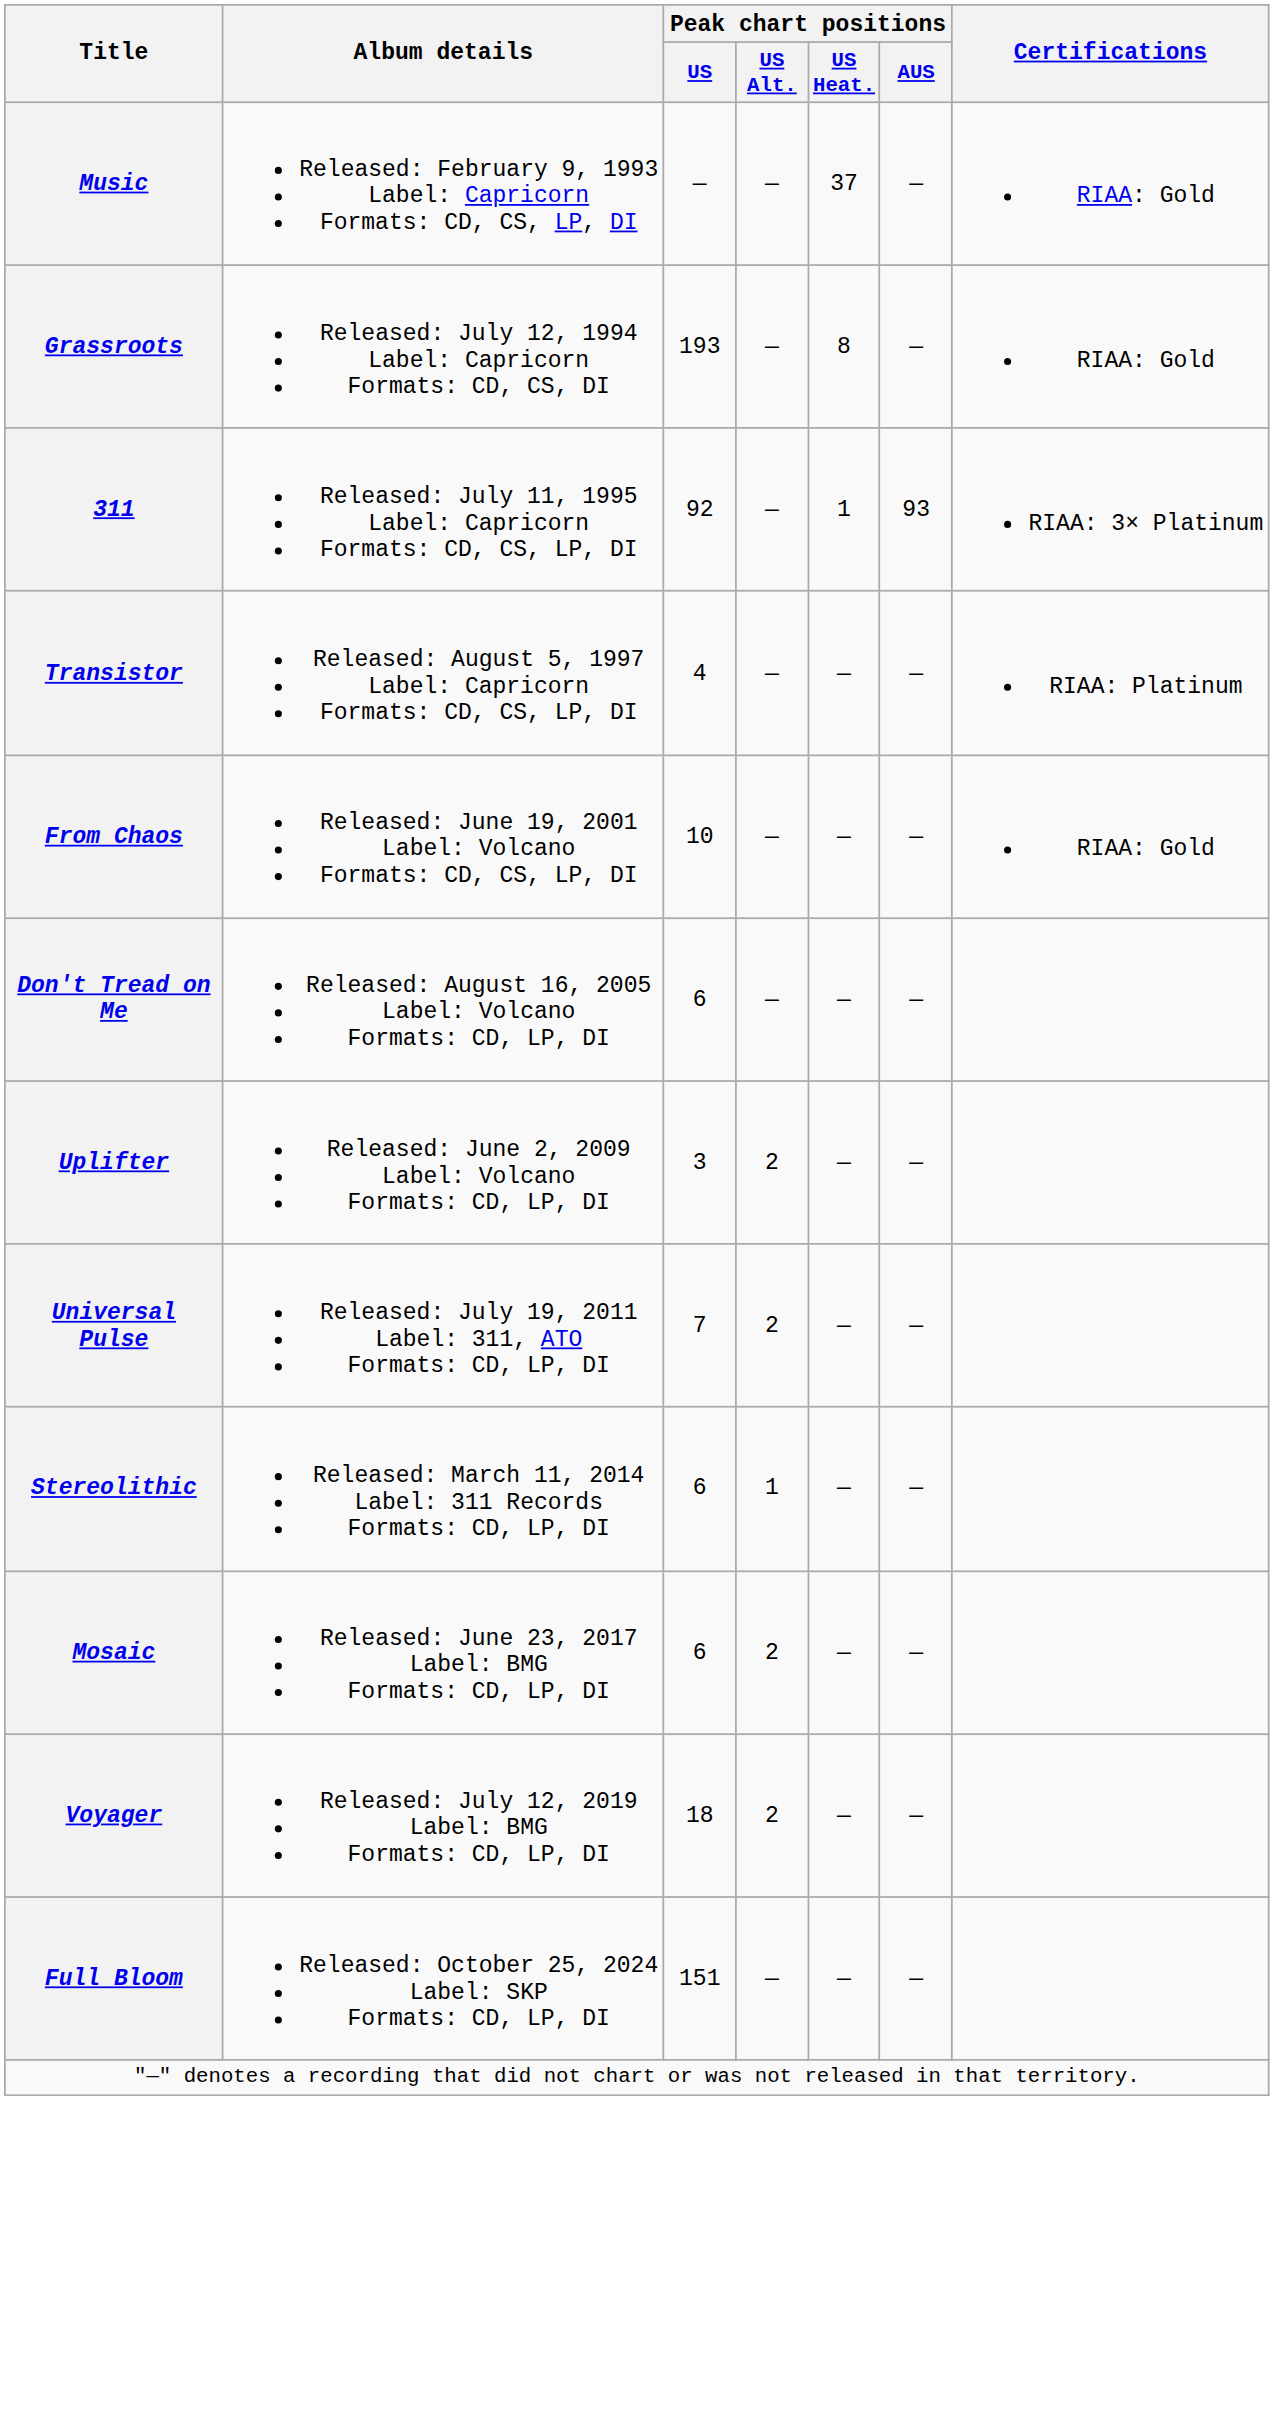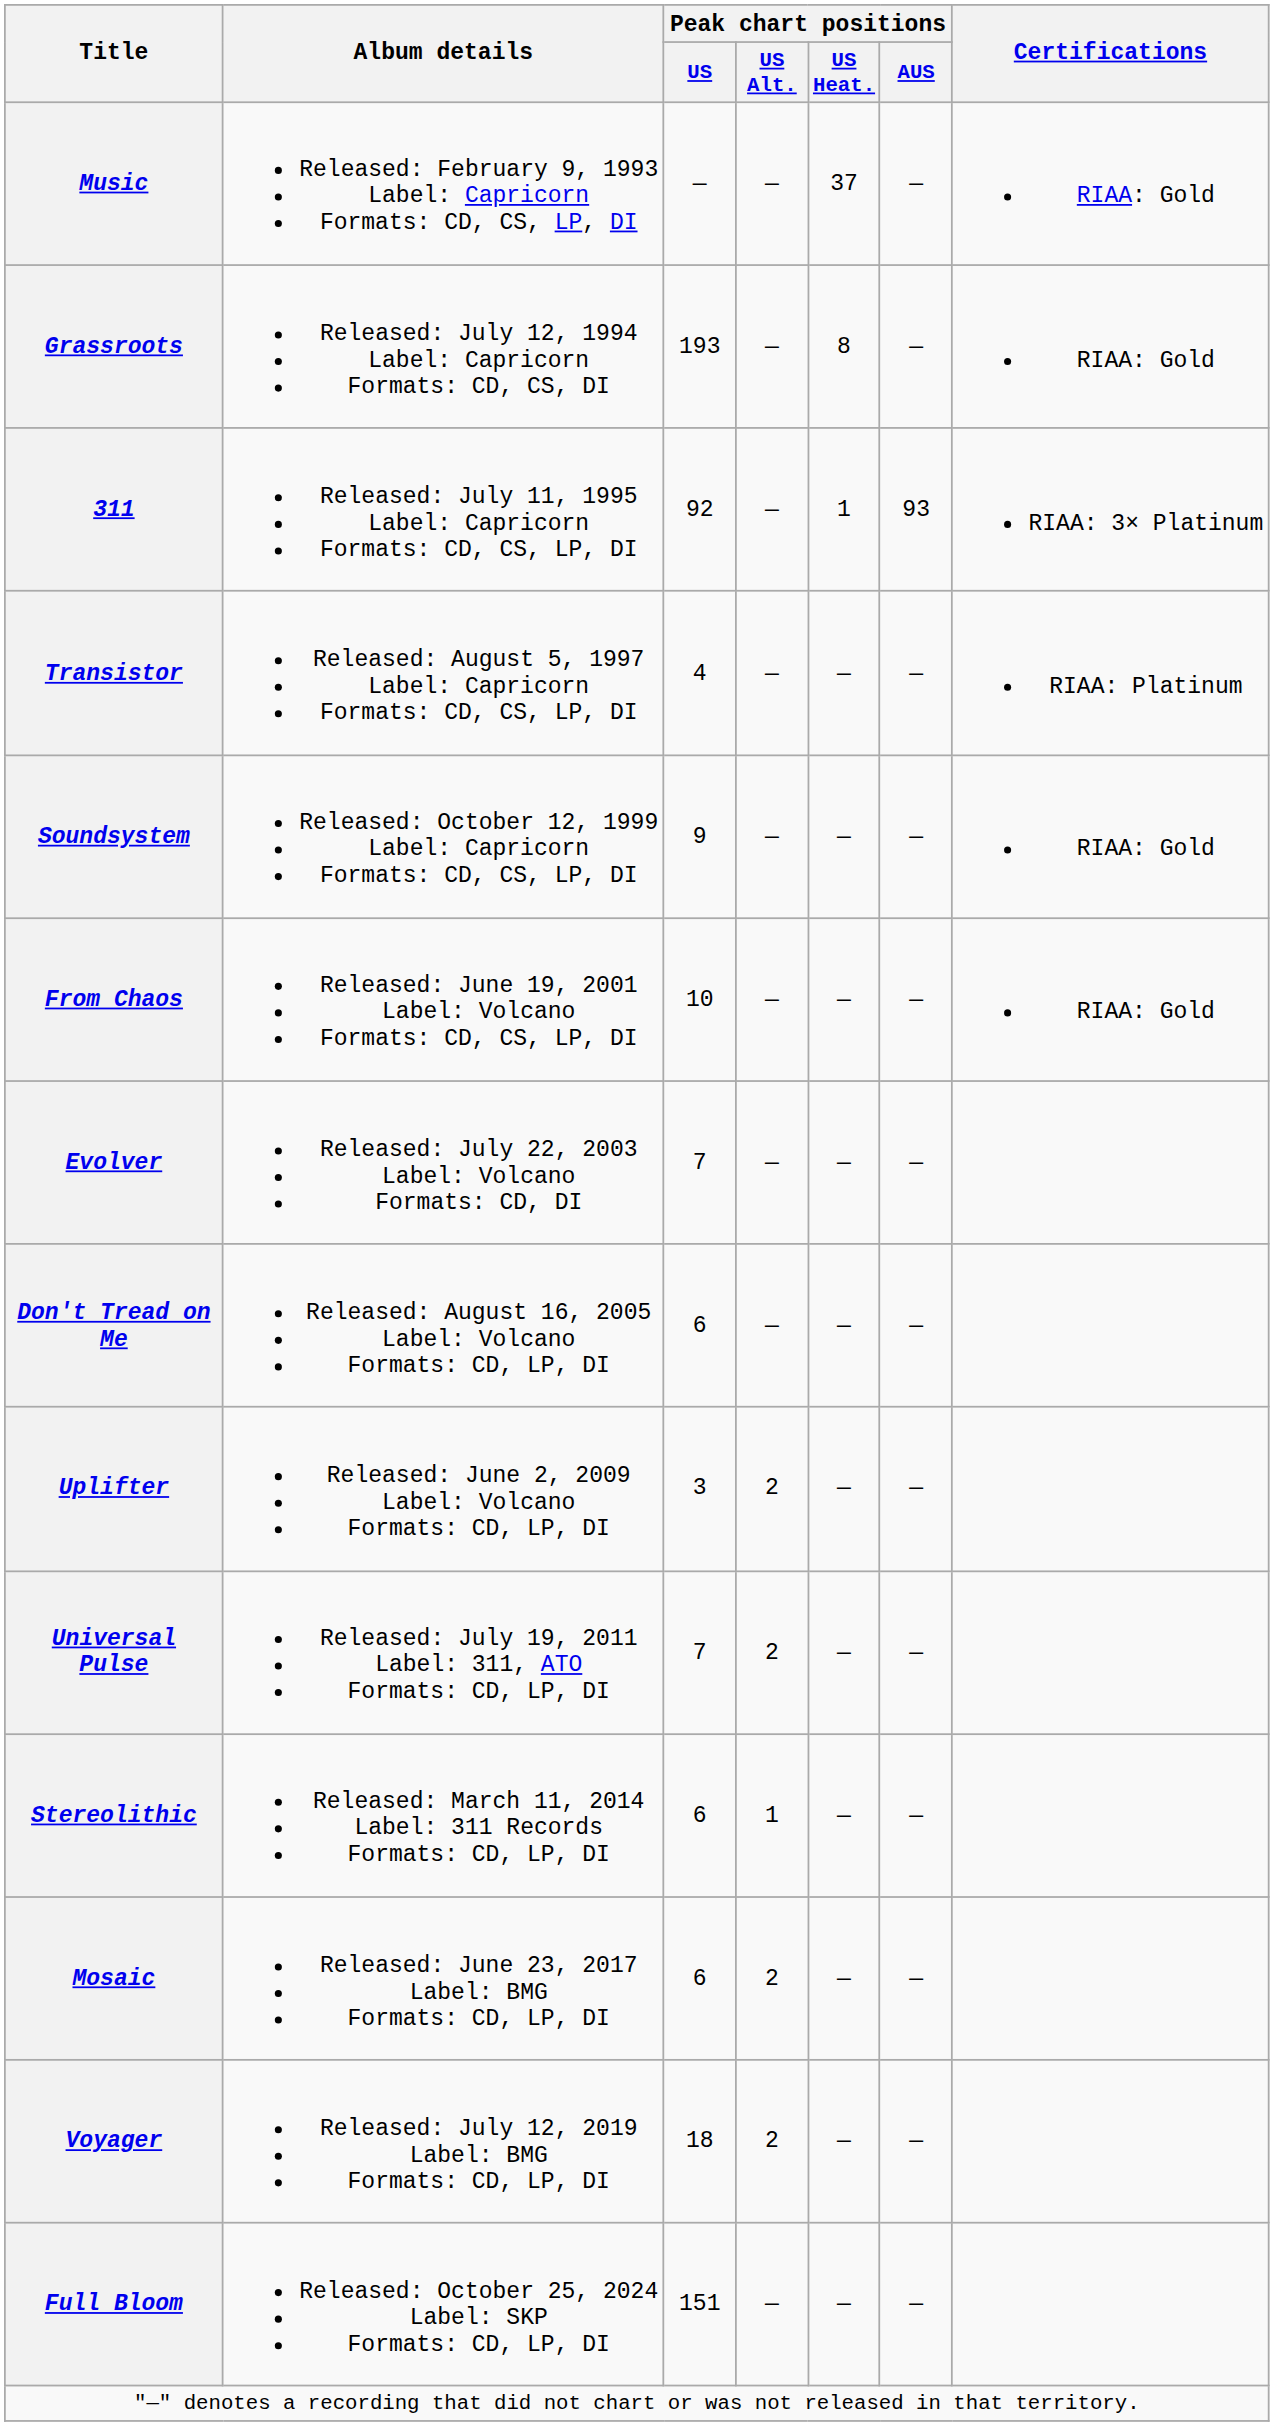 <table class="wikitable plainrowheaders" style="text-align:center;" border="1">
 <tr>
 <th scope="col" rowspan="2" style="width:9em;">Title</th>
 <th scope="col" rowspan="2">Album details</th>
 <th scope="col" colspan="4">Peak chart positions</th>
 <th scope="col" rowspan="2"><a href='#'>Certifications</a></th>
 </tr>
 <tr>
 <th scope="col" style="width:3em;font-size:90%;"><a href='#'>US</a><br></th>
 <th scope="col" style="width:3em;font-size:90%;"><a href='#'>US<br>Alt.</a><br></th>
 <th scope="col" style="width:3em;font-size:90%;"><a href='#'>US<br>Heat.</a><br></th>
 <th scope="col" style="width:3em;font-size:90%;"><a href='#'>AUS</a><br></th>
 </tr>
 <tr>
 <th scope="row"><em><a href='#'>Music</a></em></th>
 <td><br><ul><li>Released: February 9, 1993</li><li>Label: <a href='#'>Capricorn</a></li><li>Formats: CD, CS, <a href='#'>LP</a>, <a href='#'>DI</a></li></ul></td>
 <td>—</td>
 <td>—</td>
 <td>37</td>
 <td>—</td>
 <td><br><ul><li><a href='#'>RIAA</a>: Gold</li></ul></td>
 </tr>
 <tr>
 <th scope="row"><em><a href='#'>Grassroots</a></em></th>
 <td><br><ul><li>Released: July 12, 1994</li><li>Label: Capricorn</li><li>Formats: CD, CS, DI</li></ul></td>
 <td>193</td>
 <td>—</td>
 <td>8</td>
 <td>—</td>
 <td><br><ul><li>RIAA: Gold</li></ul></td>
 </tr>
 <tr>
 <th scope="row"><em><a href='#'>311</a></em></th>
 <td><br><ul><li>Released: July 11, 1995</li><li>Label: Capricorn</li><li>Formats: CD, CS, LP, DI</li></ul></td>
 <td>92</td>
 <td>—</td>
 <td>1</td>
 <td>93</td>
 <td><br><ul><li>RIAA: 3× Platinum</li></ul></td>
 </tr>
 <tr>
 <th scope="row"><em><a href='#'>Transistor</a></em></th>
 <td><br><ul><li>Released: August 5, 1997</li><li>Label: Capricorn</li><li>Formats: CD, CS, LP, DI</li></ul></td>
 <td>4</td>
 <td>—</td>
 <td>—</td>
 <td>—</td>
 <td><br><ul><li>RIAA: Platinum</li></ul></td>
 </tr>
 <tr>
+<th scope="row"><em><a href='#'>Soundsystem</a></em></th>
+<td><br><ul><li>Released: October 12, 1999</li><li>Label: Capricorn</li><li>Formats: CD, CS, LP, DI</li></ul></td>
+<td>9</td>
+<td>—</td>
+<td>—</td>
+<td>—</td>
+<td><br><ul><li>RIAA: Gold</li></ul></td>
+</tr>
+<tr>
 <th scope="row"><em><a href='#'>From Chaos</a></em></th>
 <td><br><ul><li>Released: June 19, 2001</li><li>Label: Volcano</li><li>Formats: CD, CS, LP, DI</li></ul></td>
 <td>10</td>
 <td>—</td>
 <td>—</td>
 <td>—</td>
 <td><br><ul><li>RIAA: Gold</li></ul></td>
+</tr>
+<tr>
+<th scope="row"><em><a href='#'>Evolver</a></em></th>
+<td><br><ul><li>Released: July 22, 2003</li><li>Label: Volcano</li><li>Formats: CD, DI</li></ul></td>
+<td>7</td>
+<td>—</td>
+<td>—</td>
+<td>—</td>
+<td></td>
 </tr>
 <tr>
 <th scope="row"><em><a href='#'>Don't Tread on Me</a></em></th>
 <td><br><ul><li>Released: August 16, 2005</li><li>Label: Volcano</li><li>Formats: CD, LP, DI</li></ul></td>
 <td>6</td>
 <td>—</td>
 <td>—</td>
 <td>—</td>
 <td></td>
 </tr>
 <tr>
 <th scope="row"><em><a href='#'>Uplifter</a></em></th>
 <td><br><ul><li>Released: June 2, 2009</li><li>Label: Volcano</li><li>Formats: CD, LP, DI</li></ul></td>
 <td>3</td>
 <td>2</td>
 <td>—</td>
 <td>—</td>
 <td></td>
 </tr>
 <tr>
 <th scope="row"><em><a href='#'>Universal Pulse</a></em></th>
 <td><br><ul><li>Released: July 19, 2011</li><li>Label: 311, <a href='#'>ATO</a></li><li>Formats: CD, LP, DI</li></ul></td>
 <td>7</td>
 <td>2</td>
 <td>—</td>
 <td>—</td>
 <td></td>
 </tr>
 <tr>
 <th scope="row"><em><a href='#'>Stereolithic</a></em></th>
 <td><br><ul><li>Released: March 11, 2014</li><li>Label: 311 Records</li><li>Formats: CD, LP, DI</li></ul></td>
 <td>6</td>
 <td>1</td>
 <td>—</td>
 <td>—</td>
 <td></td>
 </tr>
 <tr>
 <th scope="row"><em><a href='#'>Mosaic</a></em></th>
 <td><br><ul><li>Released: June 23, 2017</li><li>Label: BMG</li><li>Formats: CD, LP, DI</li></ul></td>
 <td>6</td>
 <td>2</td>
 <td>—</td>
 <td>—</td>
 <td></td>
 </tr>
 <tr>
 <th scope="row"><em><a href='#'>Voyager</a></em></th>
 <td><br><ul><li>Released: July 12, 2019</li><li>Label: BMG</li><li>Formats: CD, LP, DI</li></ul></td>
 <td>18</td>
 <td>2</td>
 <td>—</td>
 <td>—</td>
 <td></td>
 </tr>
 <tr>
 <th scope="row"><em><a href='#'>Full Bloom</a></em></th>
 <td><br><ul><li>Released: October 25, 2024</li><li>Label: SKP</li><li>Formats: CD, LP, DI</li></ul></td>
 <td>151<br></td>
 <td>—</td>
 <td>—</td>
 <td>—</td>
 <td></td>
 </tr>
 <tr>
 <td colspan="7" style="font-size:90%">"—" denotes a recording that did not chart or was not released in that territory.</td>
 </tr>
 </table>
